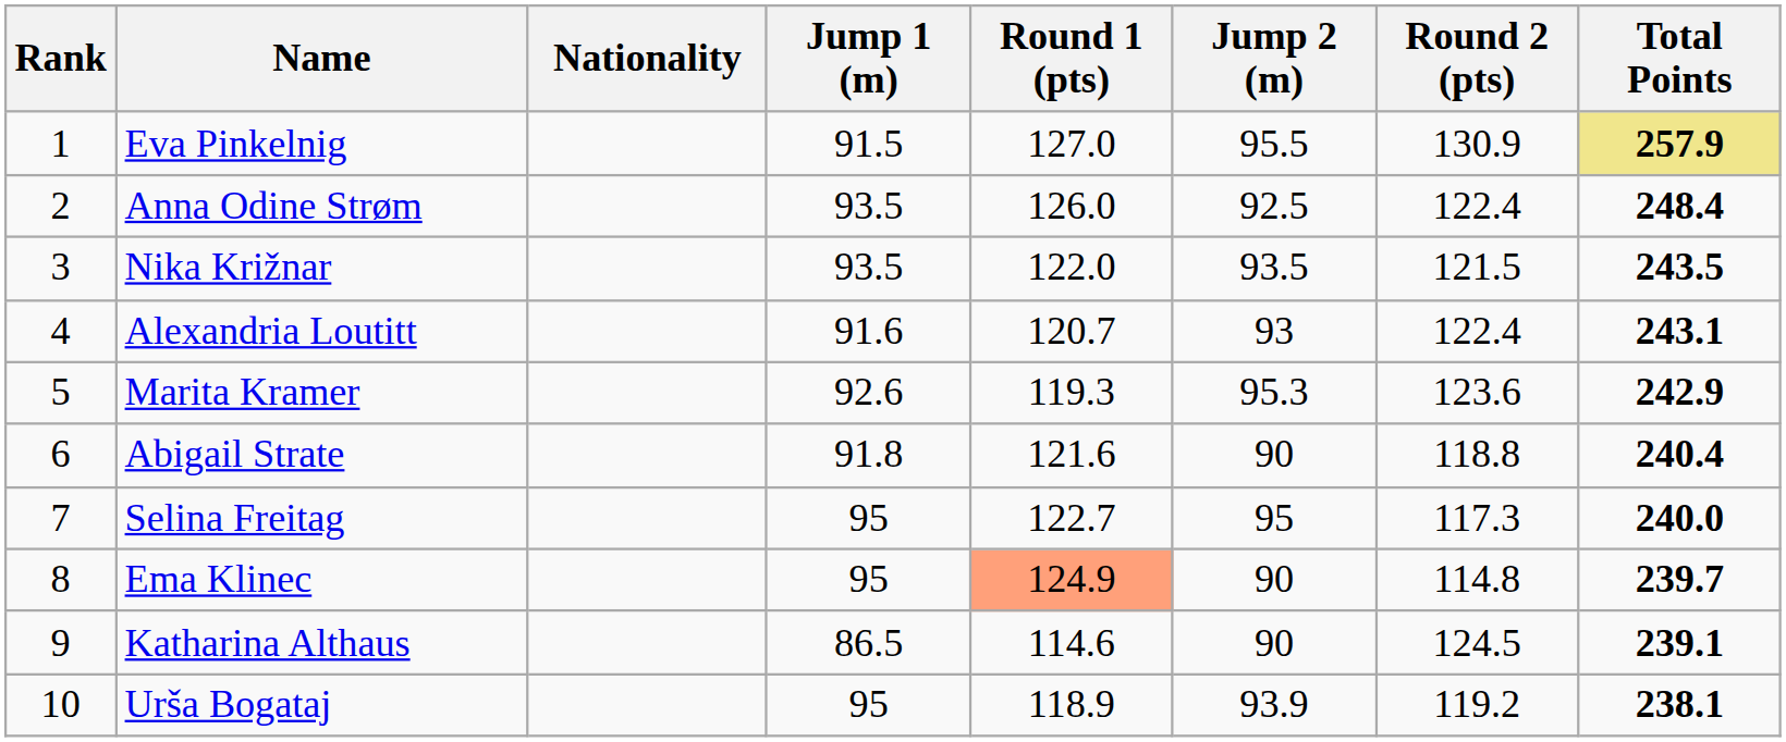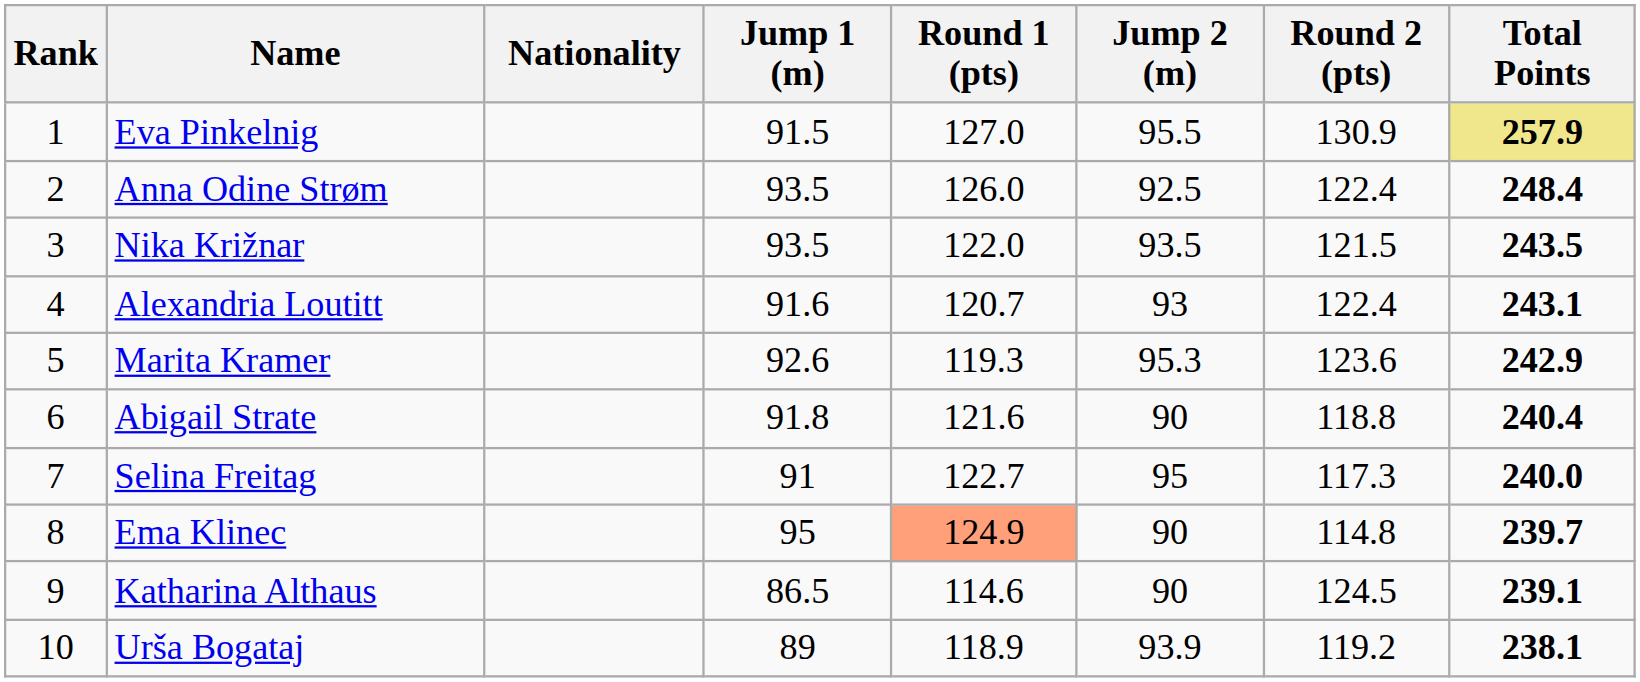 <table class="wikitable sortable" style="text-align: center;">
 <tr>
 <th>Rank</th>
 <th width=160>Name</th>
 <th width=90>Nationality</th>
 <th width=75>Jump 1 (m)</th>
 <th width=75>Round 1 (pts)</th>
 <th width=75>Jump 2 (m)</th>
 <th width=75>Round 2 (pts)</th>
 <th width=75>Total Points</th>
 </tr>
 <tr>
 <td>1</td>
 <td align=left><a href='#'>Eva Pinkelnig</a></td>
 <td align=left></td>
 <td>91.5</td>
 <td>127.0</td>
 <td>95.5</td>
 <td>130.9</td>
 <td style="background: khaki;"><strong>257.9</strong></td>
 </tr>
 <tr>
 <td>2</td>
 <td align=left><a href='#'>Anna Odine Strøm</a></td>
 <td align=left></td>
 <td>93.5</td>
 <td>126.0</td>
 <td>92.5</td>
 <td>122.4</td>
 <td><strong>248.4</strong></td>
 </tr>
 <tr>
 <td>3</td>
 <td align=left><a href='#'>Nika Križnar</a></td>
 <td align=left></td>
 <td>93.5</td>
 <td>122.0</td>
 <td>93.5</td>
 <td>121.5</td>
 <td><strong>243.5</strong></td>
 </tr>
 <tr>
 <td>4</td>
 <td align=left><a href='#'>Alexandria Loutitt</a></td>
 <td align=left></td>
 <td>91.6</td>
 <td>120.7</td>
 <td>93</td>
 <td>122.4</td>
 <td><strong>243.1</strong></td>
 </tr>
 <tr>
 <td>5</td>
 <td align=left><a href='#'>Marita Kramer</a></td>
 <td align=left></td>
 <td>92.6</td>
 <td>119.3</td>
 <td>95.3</td>
 <td>123.6</td>
 <td><strong>242.9</strong></td>
 </tr>
 <tr>
 <td>6</td>
 <td align=left><a href='#'>Abigail Strate</a></td>
 <td align=left></td>
 <td>91.8</td>
 <td>121.6</td>
 <td>90</td>
 <td>118.8</td>
 <td><strong>240.4</strong></td>
 </tr>
 <tr>
 <td>7</td>
 <td align=left><a href='#'>Selina Freitag</a></td>
 <td align=left></td>
-<td>95</td>
+<td>91</td>
 <td>122.7</td>
 <td>95</td>
 <td>117.3</td>
 <td><strong>240.0</strong></td>
 </tr>
 <tr>
 <td>8</td>
 <td align=left><a href='#'>Ema Klinec</a></td>
 <td align=left></td>
 <td>95</td>
 <td style="background: lightsalmon;">124.9</td>
 <td>90</td>
 <td>114.8</td>
 <td><strong>239.7</strong></td>
 </tr>
 <tr>
 <td>9</td>
 <td align=left><a href='#'>Katharina Althaus</a></td>
 <td align=left></td>
 <td>86.5</td>
 <td>114.6</td>
 <td>90</td>
 <td>124.5</td>
 <td><strong>239.1</strong></td>
 </tr>
 <tr>
 <td>10</td>
 <td align=left><a href='#'>Urša Bogataj</a></td>
 <td align=left></td>
-<td>95</td>
+<td>89</td>
 <td>118.9</td>
 <td>93.9</td>
 <td>119.2</td>
 <td><strong>238.1</strong></td>
 </tr>
 </table>
